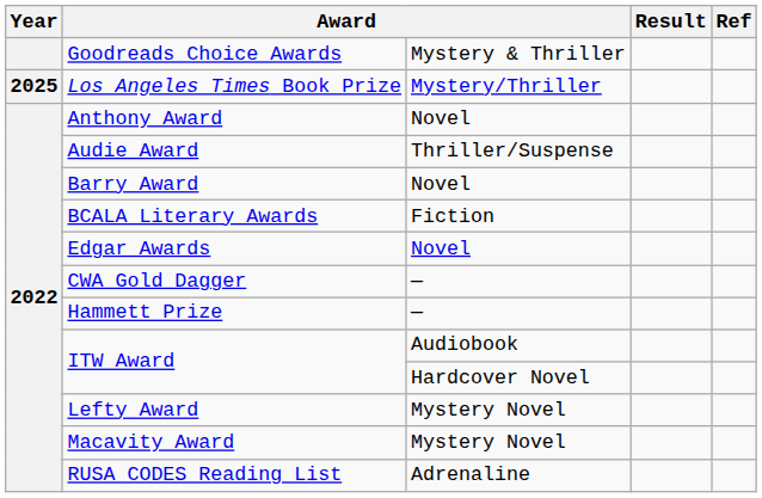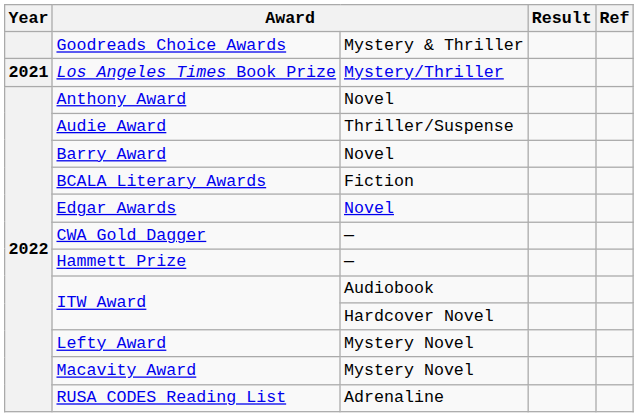 <table class="wikitable sortable">
 <tr>
 <th>Year</th>
 <th colspan="2">Award</th>
 <th>Result</th>
 <th>Ref</th>
 </tr>
 <tr>
 <th></th>
 <td><a href='#'>Goodreads Choice Awards</a></td>
 <td>Mystery & Thriller</td>
 <td></td>
 <td></td>
 </tr>
 <tr>
-<th>2025</th>
+<th>2021</th>
 <td><a href='#'><em>Los Angeles Times</em> Book Prize</a></td>
 <td><a href='#'>Mystery/Thriller</a></td>
 <td></td>
 <td></td>
 </tr>
 <tr>
 <th rowspan="12">2022</th>
 <td><a href='#'>Anthony Award</a></td>
 <td>Novel</td>
 <td></td>
 <td></td>
 </tr>
 <tr>
 <td><a href='#'>Audie Award</a></td>
 <td>Thriller/Suspense</td>
 <td></td>
 <td></td>
 </tr>
 <tr>
 <td><a href='#'>Barry Award</a></td>
 <td>Novel</td>
 <td></td>
 <td></td>
 </tr>
 <tr>
 <td><a href='#'>BCALA Literary Awards</a></td>
 <td>Fiction</td>
 <td></td>
 <td></td>
 </tr>
 <tr>
 <td><a href='#'>Edgar Awards</a></td>
 <td><a href='#'>Novel</a></td>
 <td></td>
 <td></td>
 </tr>
 <tr>
 <td><a href='#'>CWA Gold Dagger</a></td>
 <td>—</td>
 <td></td>
 <td></td>
 </tr>
 <tr>
 <td><a href='#'>Hammett Prize</a></td>
 <td>—</td>
 <td></td>
 <td></td>
 </tr>
 <tr>
 <td rowspan="2"><a href='#'>ITW Award</a></td>
 <td>Audiobook</td>
 <td></td>
 <td></td>
 </tr>
 <tr>
 <td>Hardcover Novel</td>
 <td></td>
 <td></td>
 </tr>
 <tr>
 <td><a href='#'>Lefty Award</a></td>
 <td>Mystery Novel</td>
 <td></td>
 <td></td>
 </tr>
 <tr>
 <td><a href='#'>Macavity Award</a></td>
 <td>Mystery Novel</td>
 <td></td>
 <td></td>
 </tr>
 <tr>
 <td><a href='#'>RUSA CODES Reading List</a></td>
 <td>Adrenaline</td>
 <td></td>
 <td></td>
 </tr>
 </table>
